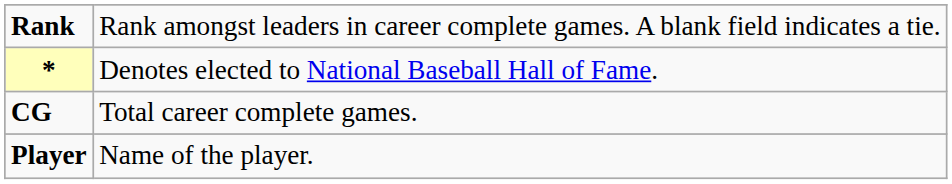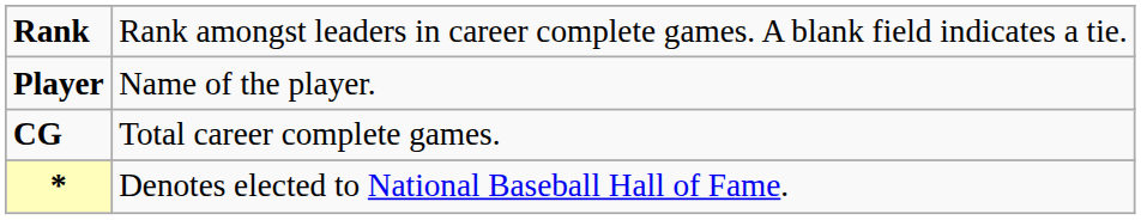 <table class="wikitable">
 <tr>
 <td><strong>Rank</strong></td>
 <td>Rank amongst leaders in career complete games. A blank field indicates a tie.</td>
 </tr>
 <tr>
-<th scope="row" style="background-color:#ffffbb">*</th>
-<td>Denotes elected to <a href='#'>National Baseball Hall of Fame</a>. <br></td>
+<td><strong>Player</strong></td>
+<td>Name of the player.</td>
 </tr>
 <tr>
 <td><strong>CG</strong></td>
 <td>Total career complete games.</td>
 </tr>
 <tr>
-<td><strong>Player</strong></td>
-<td>Name of the player.</td>
+<th scope="row" style="background-color:#ffffbb">*</th>
+<td>Denotes elected to <a href='#'>National Baseball Hall of Fame</a>. <br></td>
 </tr>
 </table>
